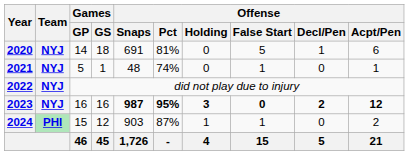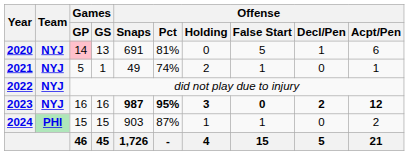 <table class="wikitable" style="text-align:center;">
 <tr>
 <th rowspan="2">Year</th>
 <th rowspan="2">Team</th>
 <th colspan="2">Games</th>
 <th colspan="8">Offense</th>
 </tr>
 <tr>
 <th>GP</th>
 <th>GS</th>
 <th>Snaps</th>
 <th>Pct</th>
 <th>Holding</th>
 <th>False Start</th>
 <th>Decl/Pen</th>
 <th>Acpt/Pen</th>
 </tr>
 <tr>
 <th><a href='#'>2020</a></th>
 <th><a href='#'>NYJ</a></th>
-<td>14</td>
-<td>18</td>
+<td style="background: pink;">14</td>
+<td>13</td>
 <td>691</td>
 <td>81%</td>
 <td>0</td>
 <td>5</td>
 <td>1</td>
 <td>6</td>
 </tr>
 <tr>
 <th><a href='#'>2021</a></th>
 <th><a href='#'>NYJ</a></th>
 <td>5</td>
 <td>1</td>
-<td>48</td>
+<td>49</td>
 <td>74%</td>
-<td>0</td>
+<td>2</td>
 <td>1</td>
 <td>0</td>
 <td>1</td>
 </tr>
 <tr>
 <th><a href='#'>2022</a></th>
 <th><a href='#'>NYJ</a></th>
 <td colspan="14"><em>did not play due to injury</em></td>
 </tr>
 <tr>
 <th><a href='#'>2023</a></th>
 <th><a href='#'>NYJ</a></th>
 <td>16</td>
 <td>16</td>
 <td><strong>987</strong></td>
 <td><strong>95%</strong></td>
 <td><strong>3</strong></td>
 <td><strong>0</strong></td>
 <td><strong>2</strong></td>
 <td><strong>12</strong></td>
 </tr>
 <tr>
 <th><a href='#'>2024</a></th>
 <th style="background:#afe6ba;"><a href='#'>PHI</a></th>
 <td>15</td>
-<td>12</td>
+<td>15</td>
 <td>903</td>
 <td>87%</td>
 <td>1</td>
 <td>1</td>
 <td>0</td>
 <td>2</td>
 </tr>
 <tr>
 <th colspan="2"></th>
 <th>46</th>
 <th>45</th>
 <th>1,726</th>
 <th>-</th>
 <th>4</th>
 <th>15</th>
 <th>5</th>
 <th>21</th>
 </tr>
 </table>
